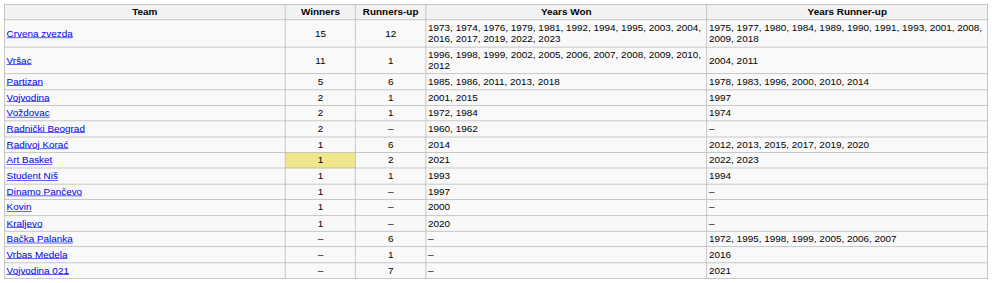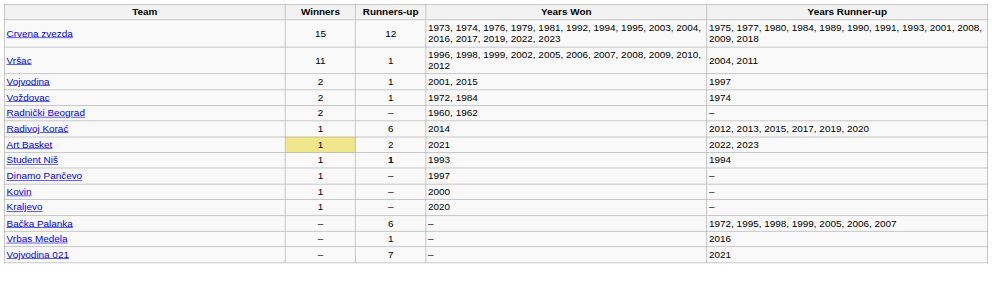 <table class="wikitable" width=80%>
 <tr>
 <th width=20%>Team</th>
 <th width=5%>Winners</th>
 <th width=5%>Runners-up</th>
 <th width=20%>Years Won</th>
 <th width=20%>Years Runner-up</th>
 </tr>
 <tr>
 <td><a href='#'>Crvena zvezda</a></td>
 <td align=center>15</td>
 <td align=center>12</td>
 <td>1973, 1974, 1976, 1979, 1981, 1992, 1994, 1995, 2003, 2004, 2016, 2017, 2019, 2022, 2023</td>
 <td>1975, 1977, 1980, 1984, 1989, 1990, 1991, 1993, 2001, 2008, 2009, 2018</td>
 </tr>
 <tr>
 <td><a href='#'>Vršac</a></td>
 <td align=center>11</td>
 <td align=center>1</td>
 <td>1996, 1998, 1999, 2002, 2005, 2006, 2007, 2008, 2009, 2010, 2012</td>
 <td>2004, 2011</td>
-</tr>
-<tr>
-<td><a href='#'>Partizan</a></td>
-<td align=center>5</td>
-<td align=center>6</td>
-<td>1985, 1986, 2011, 2013, 2018</td>
-<td>1978, 1983, 1996, 2000, 2010, 2014</td>
 </tr>
 <tr>
 <td><a href='#'>Vojvodina</a></td>
 <td align=center>2</td>
 <td align=center>1</td>
 <td>2001, 2015</td>
 <td>1997</td>
 </tr>
 <tr>
 <td><a href='#'>Voždovac</a></td>
 <td align=center>2</td>
 <td align=center>1</td>
 <td>1972, 1984</td>
 <td>1974</td>
 </tr>
 <tr>
 <td><a href='#'>Radnički Beograd</a></td>
 <td align=center>2</td>
 <td align=center>–</td>
 <td>1960, 1962</td>
 <td>–</td>
 </tr>
 <tr>
 <td><a href='#'>Radivoj Korać</a></td>
 <td align=center>1</td>
 <td align=center>6</td>
 <td>2014</td>
 <td>2012, 2013, 2015, 2017, 2019, 2020</td>
 </tr>
 <tr>
 <td><a href='#'>Art Basket</a></td>
 <td align=center style="background: khaki;">1</td>
 <td align=center>2</td>
 <td>2021</td>
 <td>2022, 2023</td>
 </tr>
 <tr>
 <td><a href='#'>Student Niš</a></td>
 <td align=center>1</td>
-<td align=center>1</td>
+<td align=center><strong>1</strong></td>
 <td>1993</td>
 <td>1994</td>
 </tr>
 <tr>
 <td><a href='#'>Dinamo Pančevo</a></td>
 <td align=center>1</td>
 <td align=center>–</td>
 <td>1997</td>
 <td>–</td>
 </tr>
 <tr>
 <td><a href='#'>Kovin</a></td>
 <td align=center>1</td>
 <td align=center>–</td>
 <td>2000</td>
 <td>–</td>
 </tr>
 <tr>
 <td><a href='#'>Kraljevo</a></td>
 <td align=center>1</td>
 <td align=center>–</td>
 <td>2020</td>
 <td>–</td>
 </tr>
 <tr>
 <td><a href='#'>Bačka Palanka</a></td>
 <td align=center>–</td>
 <td align=center>6</td>
 <td>–</td>
 <td>1972, 1995, 1998, 1999, 2005, 2006, 2007</td>
 </tr>
 <tr>
 <td><a href='#'>Vrbas Medela</a></td>
 <td align=center>–</td>
 <td align=center>1</td>
 <td>–</td>
 <td>2016</td>
 </tr>
 <tr>
 <td><a href='#'>Vojvodina 021</a></td>
 <td align=center>–</td>
 <td align=center>7</td>
 <td>–</td>
 <td>2021</td>
 </tr>
 </table>
